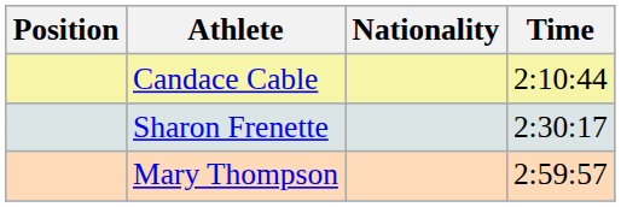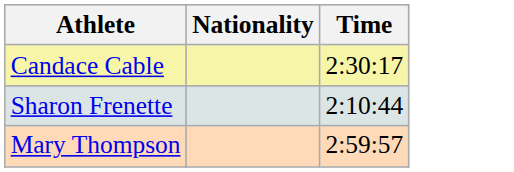 <table class="wikitable sortable">
 <tr>
-<th>Position</th>
 <th>Athlete</th>
 <th>Nationality</th>
 <th>Time</th>
 </tr>
 <tr bgcolor=#F7F6A8>
-<td align=center></td>
 <td><a href='#'>Candace Cable</a></td>
+<td></td>
+<td>2:30:17</td>
+</tr>
+<tr bgcolor=#DCE5E5>
+<td><a href='#'>Sharon Frenette</a></td>
 <td></td>
 <td>2:10:44</td>
 </tr>
-<tr bgcolor=#DCE5E5>
-<td align=center></td>
-<td><a href='#'>Sharon Frenette</a></td>
-<td></td>
-<td>2:30:17</td>
-</tr>
 <tr bgcolor=#FFDAB9>
-<td align=center></td>
 <td><a href='#'>Mary Thompson</a></td>
 <td></td>
 <td>2:59:57</td>
 </tr>
 </table>
